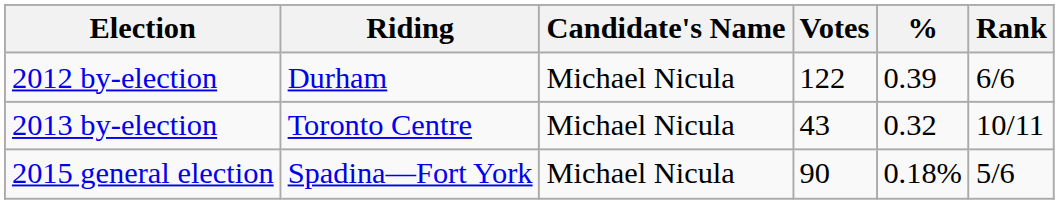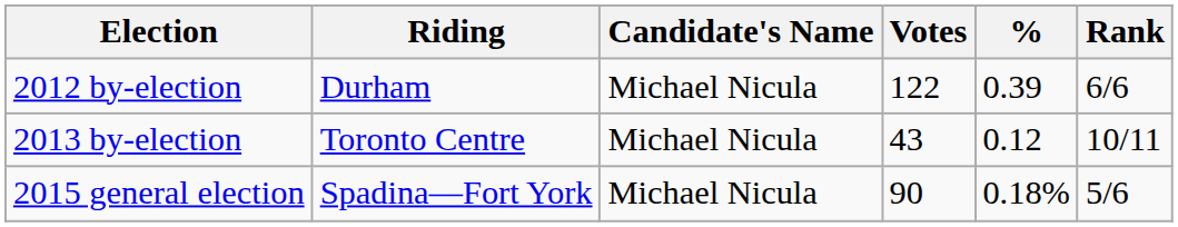 <table class="wikitable sortable">
 <tr>
 <th>Election</th>
 <th>Riding<br></th>
 <th>Candidate's Name</th>
 <th>Votes</th>
 <th>%</th>
 <th>Rank</th>
 </tr>
 <tr>
 <td><a href='#'>2012 by-election</a></td>
 <td><a href='#'>Durham</a></td>
 <td>Michael Nicula</td>
 <td>122</td>
 <td>0.39</td>
 <td>6/6</td>
 </tr>
 <tr>
 <td><a href='#'>2013 by-election</a></td>
 <td><a href='#'>Toronto Centre</a></td>
 <td>Michael Nicula</td>
 <td>43</td>
-<td>0.32</td>
+<td>0.12</td>
 <td>10/11</td>
 </tr>
 <tr>
 <td><a href='#'>2015 general election</a></td>
 <td><a href='#'>Spadina—Fort York</a></td>
 <td>Michael Nicula</td>
 <td>90</td>
 <td>0.18%</td>
 <td>5/6 </td>
 </tr>
 </table>
